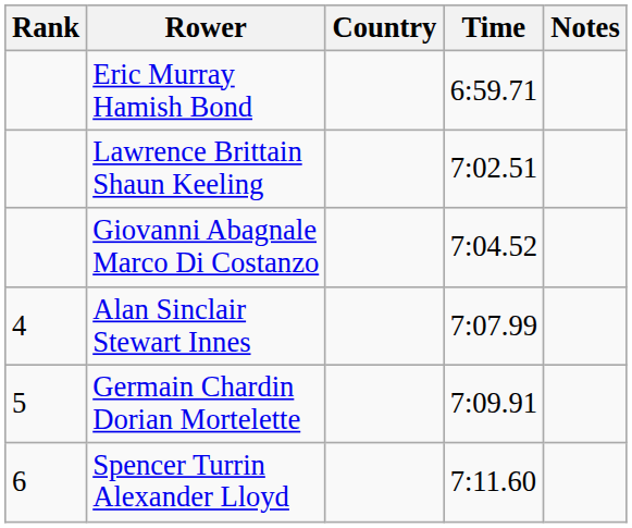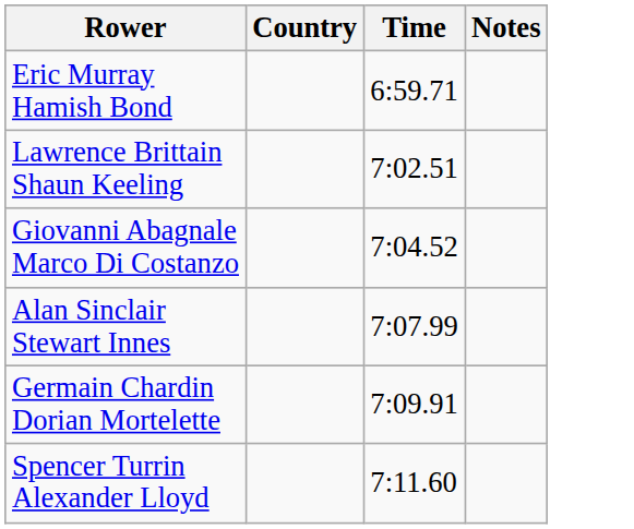 <table class="wikitable">
 <tr>
-<th>Rank</th>
 <th>Rower</th>
 <th>Country</th>
 <th>Time</th>
 <th>Notes</th>
 </tr>
 <tr>
-<td></td>
 <td><a href='#'>Eric Murray</a><br><a href='#'>Hamish Bond</a></td>
 <td></td>
 <td>6:59.71</td>
 <td></td>
 </tr>
 <tr>
-<td></td>
 <td><a href='#'>Lawrence Brittain</a><br><a href='#'>Shaun Keeling</a></td>
 <td></td>
 <td>7:02.51</td>
 <td></td>
 </tr>
 <tr>
-<td></td>
 <td><a href='#'>Giovanni Abagnale</a><br><a href='#'>Marco Di Costanzo</a></td>
 <td></td>
 <td>7:04.52</td>
 <td></td>
 </tr>
 <tr>
-<td>4</td>
 <td><a href='#'>Alan Sinclair</a><br><a href='#'>Stewart Innes</a></td>
 <td></td>
 <td>7:07.99</td>
 <td></td>
 </tr>
 <tr>
-<td>5</td>
 <td><a href='#'>Germain Chardin</a><br><a href='#'>Dorian Mortelette</a></td>
 <td></td>
 <td>7:09.91</td>
 <td></td>
 </tr>
 <tr>
-<td>6</td>
 <td><a href='#'>Spencer Turrin</a><br><a href='#'>Alexander Lloyd</a></td>
 <td></td>
 <td>7:11.60</td>
 <td></td>
 </tr>
 </table>
